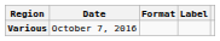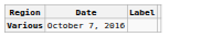 <table class="wikitable plainrowheaders">
 <tr>
 <th scope="col">Region</th>
 <th scope="col">Date</th>
-<th scope="col">Format</th>
 <th scope="col">Label</th>
 <th scope="col"></th>
 </tr>
 <tr>
 <th scope="row">Various</th>
 <td rowspan="1">October 7, 2016</td>
 <td rowspan="1"></td>
-<td rowspan="1"></td>
 <td align="center"></td>
 </tr>
 </table>
